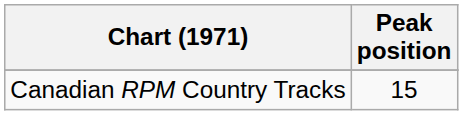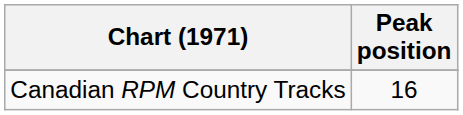 <table class="wikitable sortable">
 <tr>
 <th align="left">Chart (1971)</th>
 <th align="center">Peak <br>position</th>
 </tr>
 <tr>
 </tr>
 <tr>
 <td align="left">Canadian <em>RPM</em> Country Tracks</td>
-<td align="center">15</td>
+<td align="center">16</td>
 </tr>
 </table>
